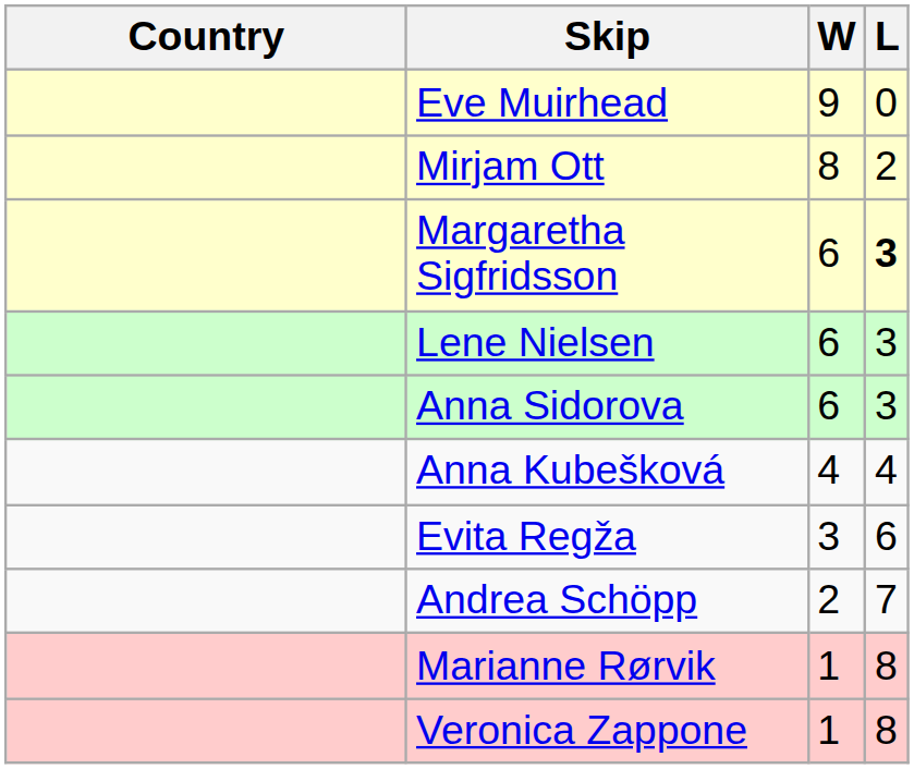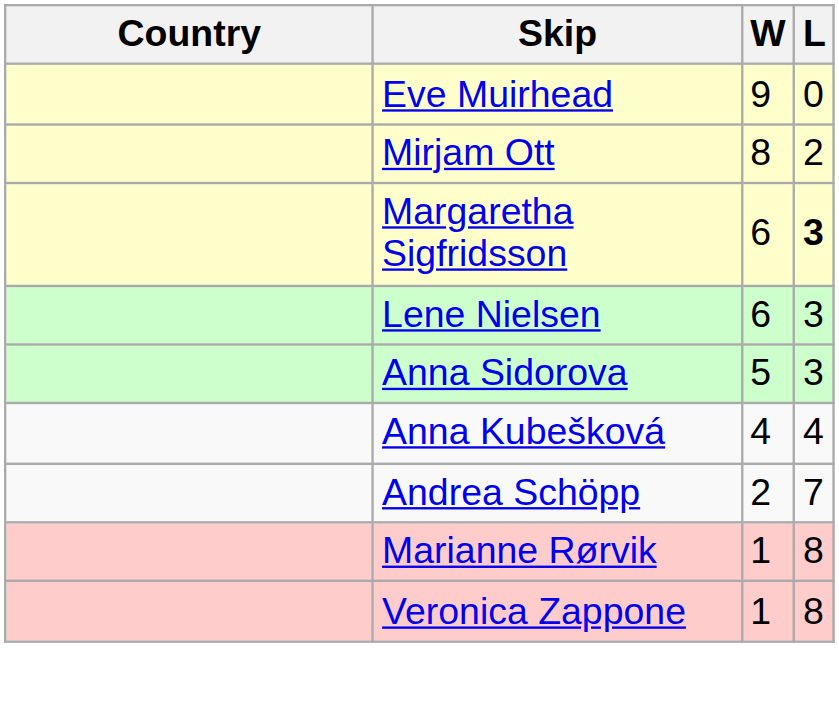 <table class=wikitable>
 <tr>
 <th width=150>Country</th>
 <th width=150>Skip</th>
 <th>W</th>
 <th>L</th>
 </tr>
 <tr bgcolor=#ffffcc>
 <td></td>
 <td><a href='#'>Eve Muirhead</a></td>
 <td>9</td>
 <td>0</td>
 </tr>
 <tr bgcolor=#ffffcc>
 <td></td>
 <td><a href='#'>Mirjam Ott</a></td>
 <td>8</td>
 <td>2</td>
 </tr>
 <tr bgcolor=#ffffcc>
 <td></td>
 <td><a href='#'>Margaretha Sigfridsson</a></td>
 <td>6</td>
 <td><strong>3</strong></td>
 </tr>
 <tr bgcolor=#ccffcc>
 <td></td>
 <td><a href='#'>Lene Nielsen</a></td>
 <td>6</td>
 <td>3</td>
 </tr>
 <tr bgcolor=#ccffcc>
 <td></td>
 <td><a href='#'>Anna Sidorova</a></td>
-<td>6</td>
+<td>5</td>
 <td>3</td>
 </tr>
 <tr>
 <td></td>
 <td><a href='#'>Anna Kubešková</a></td>
 <td>4</td>
 <td>4</td>
-</tr>
-<tr>
-<td></td>
-<td><a href='#'>Evita Regža</a></td>
-<td>3</td>
-<td>6</td>
 </tr>
 <tr>
 <td></td>
 <td><a href='#'>Andrea Schöpp</a></td>
 <td>2</td>
 <td>7</td>
 </tr>
 <tr bgcolor=#ffcccc>
 <td></td>
 <td><a href='#'>Marianne Rørvik</a></td>
 <td>1</td>
 <td>8</td>
 </tr>
 <tr bgcolor=#ffcccc>
 <td></td>
 <td><a href='#'>Veronica Zappone</a></td>
 <td>1</td>
 <td>8</td>
 </tr>
 </table>
